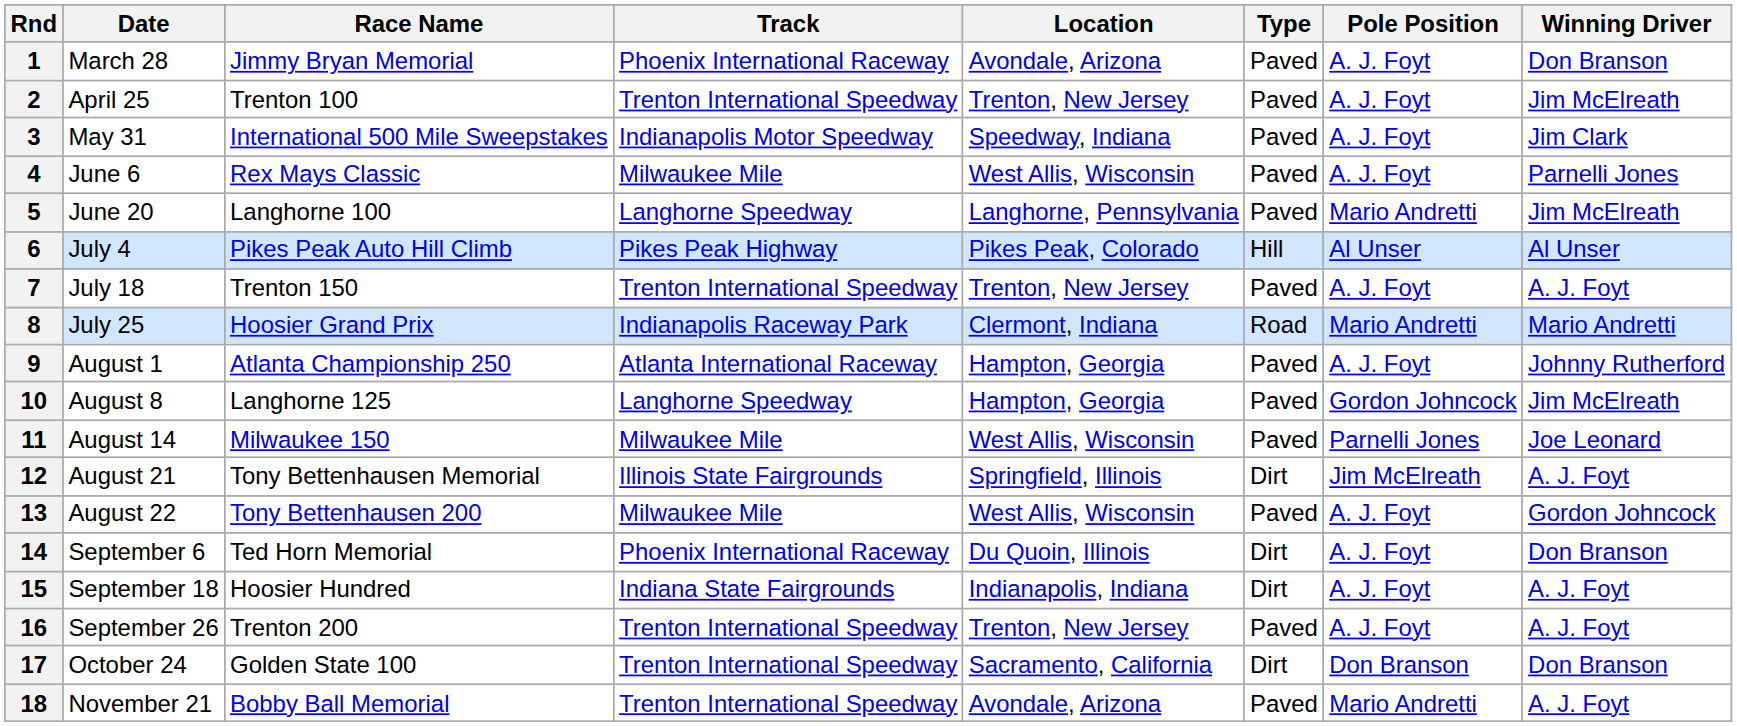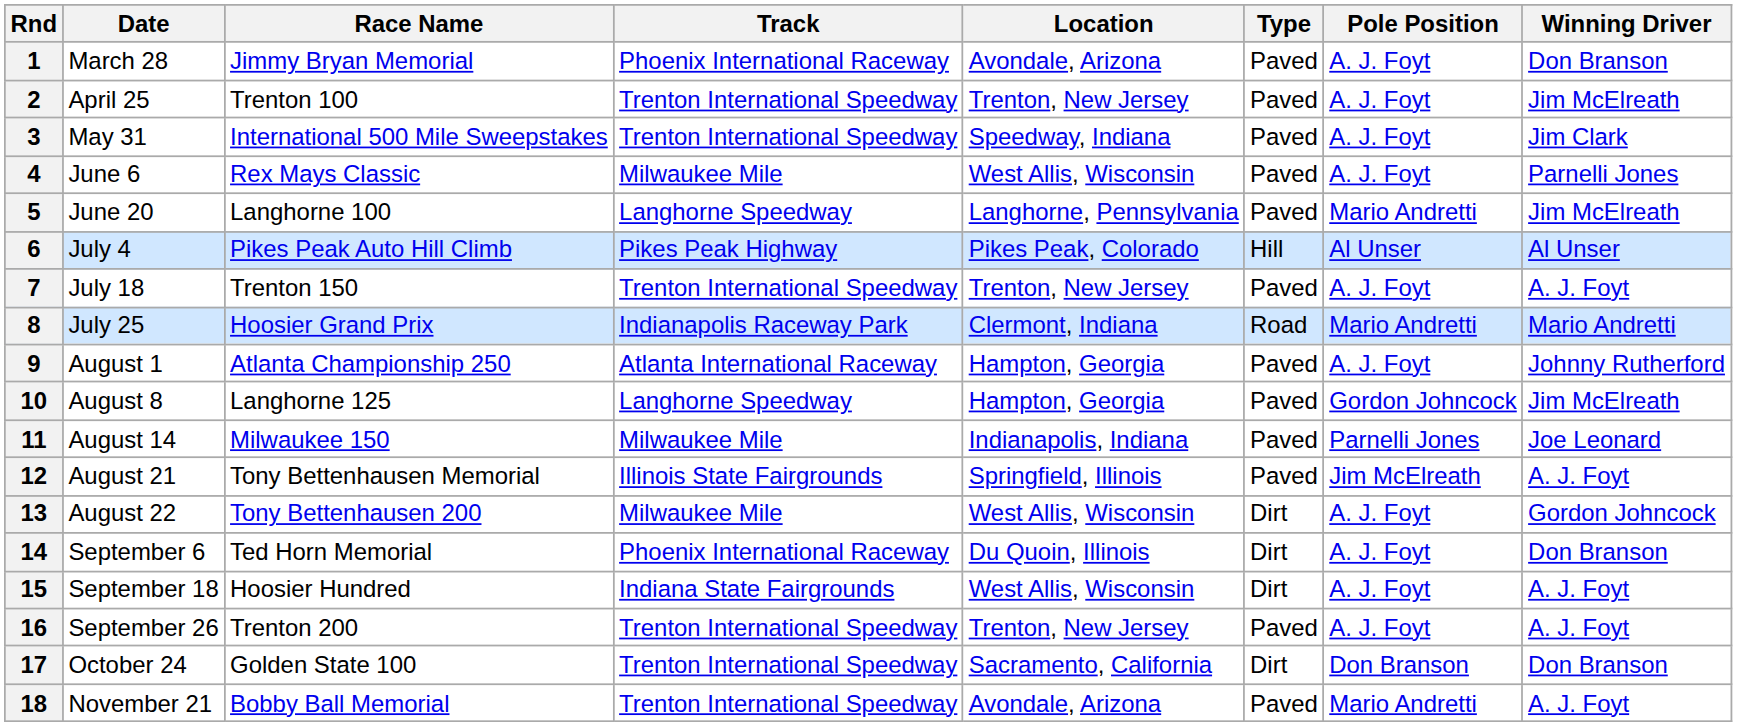 <table class="wikitable" style="font-size:85%">
 <tr>
 <th>Rnd</th>
 <th>Date</th>
 <th>Race Name</th>
 <th>Track</th>
 <th>Location</th>
 <th>Type</th>
 <th>Pole Position</th>
 <th>Winning Driver</th>
 </tr>
 <tr style="background:#FFFFFF;">
 <th>1</th>
 <td>March 28</td>
 <td> <a href='#'>Jimmy Bryan Memorial</a></td>
 <td><a href='#'>Phoenix International Raceway</a></td>
 <td><a href='#'>Avondale</a>, <a href='#'>Arizona</a></td>
 <td>Paved</td>
 <td> <a href='#'>A. J. Foyt</a></td>
 <td> <a href='#'>Don Branson</a></td>
 </tr>
 <tr style="background:#FFFFFF;">
 <th>2</th>
 <td>April 25</td>
 <td> Trenton 100</td>
 <td><a href='#'>Trenton International Speedway</a></td>
 <td><a href='#'>Trenton</a>, <a href='#'>New Jersey</a></td>
 <td>Paved</td>
 <td> <a href='#'>A. J. Foyt</a></td>
 <td> <a href='#'>Jim McElreath</a></td>
 </tr>
 <tr style="background:#FFFFFF;">
 <th>3</th>
 <td>May 31</td>
 <td> <a href='#'>International 500 Mile Sweepstakes</a></td>
-<td><a href='#'>Indianapolis Motor Speedway</a></td>
+<td><a href='#'>Trenton International Speedway</a></td>
 <td><a href='#'>Speedway</a>, <a href='#'>Indiana</a></td>
 <td>Paved</td>
 <td> <a href='#'>A. J. Foyt</a></td>
 <td> <a href='#'>Jim Clark</a></td>
 </tr>
 <tr style="background:#FFFFFF;">
 <th>4</th>
 <td>June 6</td>
 <td> <a href='#'>Rex Mays Classic</a></td>
 <td><a href='#'>Milwaukee Mile</a></td>
 <td><a href='#'>West Allis</a>, <a href='#'>Wisconsin</a></td>
 <td>Paved</td>
 <td> <a href='#'>A. J. Foyt</a></td>
 <td> <a href='#'>Parnelli Jones</a></td>
 </tr>
 <tr style="background:#FFFFFF;">
 <th>5</th>
 <td>June 20</td>
 <td> Langhorne 100</td>
 <td><a href='#'>Langhorne Speedway</a></td>
 <td><a href='#'>Langhorne</a>, <a href='#'>Pennsylvania</a></td>
 <td>Paved</td>
 <td> <a href='#'>Mario Andretti</a></td>
 <td> <a href='#'>Jim McElreath</a></td>
 </tr>
 <tr style="background:#D0E7FF;">
 <th>6</th>
 <td>July 4</td>
 <td> <a href='#'>Pikes Peak Auto Hill Climb</a></td>
 <td><a href='#'>Pikes Peak Highway</a></td>
 <td><a href='#'>Pikes Peak</a>, <a href='#'>Colorado</a></td>
 <td>Hill</td>
 <td> <a href='#'>Al Unser</a></td>
 <td> <a href='#'>Al Unser</a></td>
 </tr>
 <tr style="background:#FFFFFF;">
 <th>7</th>
 <td>July 18</td>
 <td> Trenton 150</td>
 <td><a href='#'>Trenton International Speedway</a></td>
 <td><a href='#'>Trenton</a>, <a href='#'>New Jersey</a></td>
 <td>Paved</td>
 <td> <a href='#'>A. J. Foyt</a></td>
 <td> <a href='#'>A. J. Foyt</a></td>
 </tr>
 <tr style="background:#D0E7FF;">
 <th>8</th>
 <td>July 25</td>
 <td> <a href='#'>Hoosier Grand Prix</a></td>
 <td><a href='#'>Indianapolis Raceway Park</a></td>
 <td><a href='#'>Clermont</a>, <a href='#'>Indiana</a></td>
 <td>Road</td>
 <td> <a href='#'>Mario Andretti</a></td>
 <td> <a href='#'>Mario Andretti</a></td>
 </tr>
 <tr style="background:#FFFFFF;">
 <th>9</th>
 <td>August 1</td>
 <td> <a href='#'>Atlanta Championship 250</a></td>
 <td><a href='#'>Atlanta International Raceway</a></td>
 <td><a href='#'>Hampton</a>, <a href='#'>Georgia</a></td>
 <td>Paved</td>
 <td> <a href='#'>A. J. Foyt</a></td>
 <td> <a href='#'>Johnny Rutherford</a></td>
 </tr>
 <tr style="background:#FFFFFF;">
 <th>10</th>
 <td>August 8</td>
 <td> Langhorne 125</td>
 <td><a href='#'>Langhorne Speedway</a></td>
 <td><a href='#'>Hampton</a>, <a href='#'>Georgia</a></td>
 <td>Paved</td>
 <td> <a href='#'>Gordon Johncock</a></td>
 <td> <a href='#'>Jim McElreath</a></td>
 </tr>
 <tr style="background:#FFFFFF;">
 <th>11</th>
 <td>August 14</td>
 <td> <a href='#'>Milwaukee 150</a></td>
 <td><a href='#'>Milwaukee Mile</a></td>
-<td><a href='#'>West Allis</a>, <a href='#'>Wisconsin</a></td>
+<td><a href='#'>Indianapolis</a>, <a href='#'>Indiana</a></td>
 <td>Paved</td>
 <td> <a href='#'>Parnelli Jones</a></td>
 <td> <a href='#'>Joe Leonard</a></td>
 </tr>
 <tr style="background:#FFFFFF;">
 <th>12</th>
 <td>August 21</td>
 <td> Tony Bettenhausen Memorial</td>
 <td><a href='#'>Illinois State Fairgrounds</a></td>
 <td><a href='#'>Springfield</a>, <a href='#'>Illinois</a></td>
-<td>Dirt</td>
+<td>Paved</td>
 <td> <a href='#'>Jim McElreath</a></td>
 <td> <a href='#'>A. J. Foyt</a></td>
 </tr>
 <tr style="background:#FFFFFF;">
 <th>13</th>
 <td>August 22</td>
 <td> <a href='#'>Tony Bettenhausen 200</a></td>
 <td><a href='#'>Milwaukee Mile</a></td>
 <td><a href='#'>West Allis</a>, <a href='#'>Wisconsin</a></td>
-<td>Paved</td>
+<td>Dirt</td>
 <td> <a href='#'>A. J. Foyt</a></td>
 <td> <a href='#'>Gordon Johncock</a></td>
 </tr>
 <tr style="background:#FFFFFF;">
 <th>14</th>
 <td>September 6</td>
 <td> Ted Horn Memorial</td>
 <td><a href='#'>Phoenix International Raceway</a></td>
 <td><a href='#'>Du Quoin</a>, <a href='#'>Illinois</a></td>
 <td>Dirt</td>
 <td> <a href='#'>A. J. Foyt</a></td>
 <td> <a href='#'>Don Branson</a></td>
 </tr>
 <tr style="background:#FFFFFF;">
 <th>15</th>
 <td>September 18</td>
 <td> Hoosier Hundred</td>
 <td><a href='#'>Indiana State Fairgrounds</a></td>
-<td><a href='#'>Indianapolis</a>, <a href='#'>Indiana</a></td>
+<td><a href='#'>West Allis</a>, <a href='#'>Wisconsin</a></td>
 <td>Dirt</td>
 <td> <a href='#'>A. J. Foyt</a></td>
 <td> <a href='#'>A. J. Foyt</a></td>
 </tr>
 <tr style="background:#FFFFFF;">
 <th>16</th>
 <td>September 26</td>
 <td> Trenton 200</td>
 <td><a href='#'>Trenton International Speedway</a></td>
 <td><a href='#'>Trenton</a>, <a href='#'>New Jersey</a></td>
 <td>Paved</td>
 <td> <a href='#'>A. J. Foyt</a></td>
 <td> <a href='#'>A. J. Foyt</a></td>
 </tr>
 <tr style="background:#FFFFFF;">
 <th>17</th>
 <td>October 24</td>
 <td> Golden State 100</td>
 <td><a href='#'>Trenton International Speedway</a></td>
 <td><a href='#'>Sacramento</a>, <a href='#'>California</a></td>
 <td>Dirt</td>
 <td> <a href='#'>Don Branson</a></td>
 <td> <a href='#'>Don Branson</a></td>
 </tr>
 <tr style="background:#FFFFFF;">
 <th>18</th>
 <td>November 21</td>
 <td> <a href='#'>Bobby Ball Memorial</a></td>
 <td><a href='#'>Trenton International Speedway</a></td>
 <td><a href='#'>Avondale</a>, <a href='#'>Arizona</a></td>
 <td>Paved</td>
 <td> <a href='#'>Mario Andretti</a></td>
 <td> <a href='#'>A. J. Foyt</a></td>
 </tr>
 </table>
